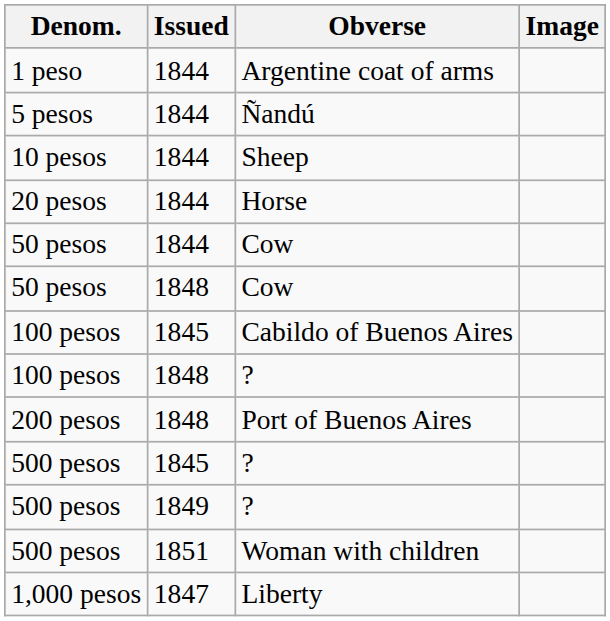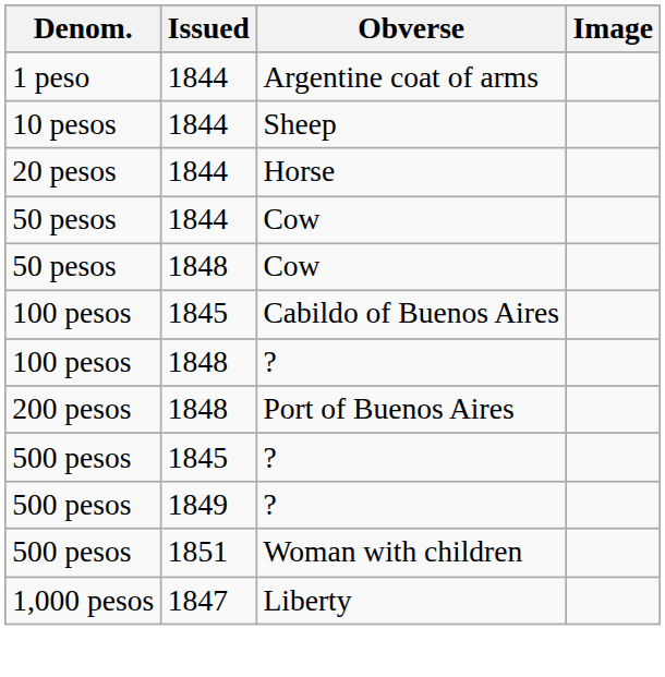 <table class= wikitable>
 <tr>
 <th>Denom.</th>
 <th>Issued</th>
 <th>Obverse</th>
 <th>Image</th>
 </tr>
 <tr>
 <td>1 peso</td>
 <td>1844</td>
 <td>Argentine coat of arms</td>
-<td></td>
-</tr>
-<tr>
-<td>5 pesos</td>
-<td>1844</td>
-<td>Ñandú</td>
 <td></td>
 </tr>
 <tr>
 <td>10 pesos</td>
 <td>1844</td>
 <td>Sheep</td>
 <td></td>
 </tr>
 <tr>
 <td>20 pesos</td>
 <td>1844</td>
 <td>Horse</td>
 <td></td>
 </tr>
 <tr>
 <td>50 pesos</td>
 <td>1844</td>
 <td>Cow</td>
 <td></td>
 </tr>
 <tr>
 <td>50 pesos</td>
 <td>1848</td>
 <td>Cow</td>
 <td></td>
 </tr>
 <tr>
 <td>100 pesos</td>
 <td>1845</td>
 <td>Cabildo of Buenos Aires</td>
 <td></td>
 </tr>
 <tr>
 <td>100 pesos</td>
 <td>1848</td>
 <td>?</td>
 <td></td>
 </tr>
 <tr>
 <td>200 pesos</td>
 <td>1848</td>
 <td>Port of Buenos Aires</td>
 <td></td>
 </tr>
 <tr>
 <td>500 pesos</td>
 <td>1845</td>
 <td>?</td>
 <td></td>
 </tr>
 <tr>
 <td>500 pesos</td>
 <td>1849</td>
 <td>?</td>
 <td></td>
 </tr>
 <tr>
 <td>500 pesos</td>
 <td>1851</td>
 <td>Woman with children</td>
 <td></td>
 </tr>
 <tr>
 <td>1,000 pesos</td>
 <td>1847</td>
 <td>Liberty</td>
 <td></td>
 </tr>
 </table>
